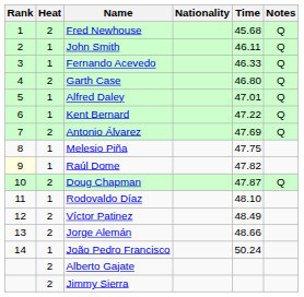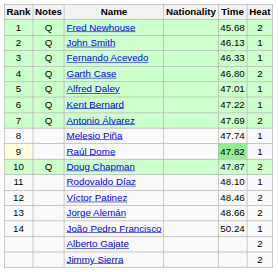 <table class="wikitable sortable" style="text-align:center">
 <tr>
 <th>Rank</th>
-<th>Heat</th>
+<th>Notes</th>
 <th>Name</th>
 <th>Nationality</th>
 <th>Time</th>
-<th>Notes</th>
+<th>Heat</th>
 </tr>
 <tr bgcolor=ccffcc>
 <td>1</td>
-<td>2</td>
+<td>Q</td>
 <td align=left><a href='#'>Fred Newhouse</a></td>
 <td align=left></td>
 <td>45.68</td>
-<td>Q</td>
+<td>2</td>
 </tr>
 <tr bgcolor=ccffcc>
 <td>2</td>
-<td>1</td>
+<td>Q</td>
 <td align=left><a href='#'>John Smith</a></td>
 <td align=left></td>
-<td>46.11</td>
-<td>Q</td>
+<td>46.13</td>
+<td>1</td>
 </tr>
 <tr bgcolor=ccffcc>
 <td>3</td>
-<td>1</td>
+<td>Q</td>
 <td align=left><a href='#'>Fernando Acevedo</a></td>
 <td align=left></td>
 <td>46.33</td>
-<td>Q</td>
+<td>1</td>
 </tr>
 <tr bgcolor=ccffcc>
 <td>4</td>
-<td>2</td>
+<td>Q</td>
 <td align=left><a href='#'>Garth Case</a></td>
 <td align=left></td>
 <td>46.80</td>
-<td>Q</td>
+<td>2</td>
 </tr>
 <tr bgcolor=ccffcc>
 <td>5</td>
-<td>1</td>
+<td>Q</td>
 <td align=left><a href='#'>Alfred Daley</a></td>
 <td align=left></td>
 <td>47.01</td>
-<td>Q</td>
+<td>1</td>
 </tr>
 <tr bgcolor=ccffcc>
 <td>6</td>
-<td>1</td>
+<td>Q</td>
 <td align=left><a href='#'>Kent Bernard</a></td>
 <td align=left></td>
 <td>47.22</td>
-<td>Q</td>
+<td>1</td>
 </tr>
 <tr bgcolor=ccffcc>
 <td>7</td>
-<td>2</td>
+<td>Q</td>
 <td align=left><a href='#'>Antonio Álvarez</a></td>
 <td align=left></td>
 <td>47.69</td>
-<td>Q</td>
+<td>2</td>
 </tr>
 <tr>
 <td>8</td>
-<td>1</td>
+<td></td>
 <td align=left><a href='#'>Melesio Piña</a></td>
 <td align=left></td>
-<td>47.75</td>
-<td></td>
+<td>47.74</td>
+<td>1</td>
 </tr>
 <tr>
 <td style="background: lightyellow;">9</td>
-<td>1</td>
+<td></td>
 <td align=left><a href='#'>Raúl Dome</a></td>
 <td align=left></td>
-<td>47.82</td>
-<td></td>
+<td style="background: lightgreen;">47.82</td>
+<td>1</td>
 </tr>
 <tr bgcolor=ccffcc>
 <td>10</td>
-<td>2</td>
+<td>Q</td>
 <td align=left><a href='#'>Doug Chapman</a></td>
 <td align=left></td>
 <td>47.87</td>
-<td>Q</td>
+<td>2</td>
 </tr>
 <tr>
 <td>11</td>
-<td>1</td>
+<td></td>
 <td align=left><a href='#'>Rodovaldo Díaz</a></td>
 <td align=left></td>
 <td>48.10</td>
-<td></td>
+<td>1</td>
 </tr>
 <tr>
 <td>12</td>
-<td>2</td>
+<td></td>
 <td align=left><a href='#'>Víctor Patinez</a></td>
 <td align=left></td>
-<td>48.49</td>
-<td></td>
+<td>48.46</td>
+<td>2</td>
 </tr>
 <tr>
 <td>13</td>
-<td>2</td>
+<td></td>
 <td align=left><a href='#'>Jorge Alemán</a></td>
 <td align=left></td>
 <td>48.66</td>
-<td></td>
+<td>2</td>
 </tr>
 <tr>
 <td>14</td>
-<td>1</td>
+<td></td>
 <td align=left><a href='#'>João Pedro Francisco</a></td>
 <td align=left></td>
 <td>50.24</td>
-<td></td>
+<td>1</td>
 </tr>
 <tr>
 <td></td>
-<td>2</td>
+<td></td>
 <td align=left><a href='#'>Alberto Gajate</a></td>
 <td align=left></td>
 <td></td>
-<td></td>
+<td>2</td>
 </tr>
 <tr>
 <td></td>
-<td>2</td>
+<td></td>
 <td align=left><a href='#'>Jimmy Sierra</a></td>
 <td align=left></td>
 <td></td>
-<td></td>
+<td>2</td>
 </tr>
 </table>
